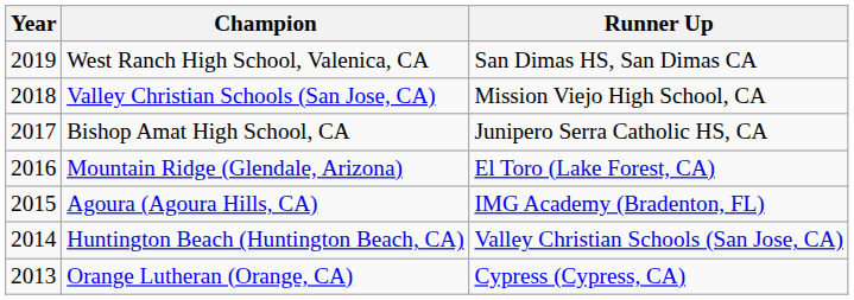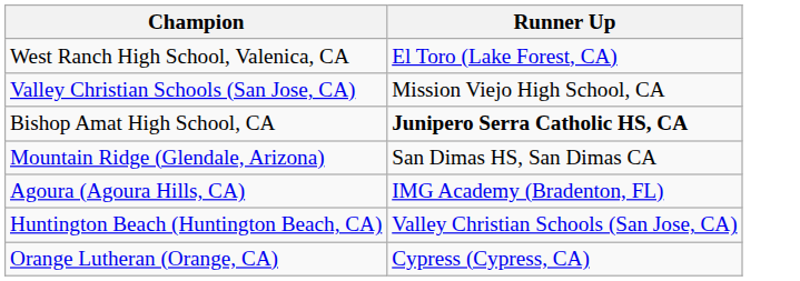 <table class="wikitable">
 <tr>
-<th>Year</th>
 <th>Champion</th>
 <th>Runner Up</th>
 </tr>
 <tr>
-<td>2019</td>
 <td>West Ranch High School, Valenica, CA</td>
-<td>San Dimas HS, San Dimas CA</td>
+<td><a href='#'>El Toro (Lake Forest, CA)</a></td>
 </tr>
 <tr>
-<td>2018</td>
 <td><a href='#'>Valley Christian Schools (San Jose, CA)</a></td>
 <td>Mission Viejo High School, CA</td>
 </tr>
 <tr>
-<td>2017</td>
 <td>Bishop Amat High School, CA</td>
-<td>Junipero Serra Catholic HS, CA</td>
+<td><strong>Junipero Serra Catholic HS, CA</strong></td>
 </tr>
 <tr>
-<td>2016</td>
 <td><a href='#'>Mountain Ridge (Glendale, Arizona)</a></td>
-<td><a href='#'>El Toro (Lake Forest, CA)</a></td>
+<td>San Dimas HS, San Dimas CA</td>
 </tr>
 <tr>
-<td>2015</td>
 <td><a href='#'>Agoura (Agoura Hills, CA)</a></td>
 <td><a href='#'>IMG Academy (Bradenton, FL)</a></td>
 </tr>
 <tr>
-<td>2014</td>
 <td><a href='#'>Huntington Beach (Huntington Beach, CA)</a></td>
 <td><a href='#'>Valley Christian Schools (San Jose, CA)</a></td>
 </tr>
 <tr>
-<td>2013</td>
 <td><a href='#'>Orange Lutheran (Orange, CA)</a></td>
 <td><a href='#'>Cypress (Cypress, CA)</a></td>
 </tr>
 </table>
